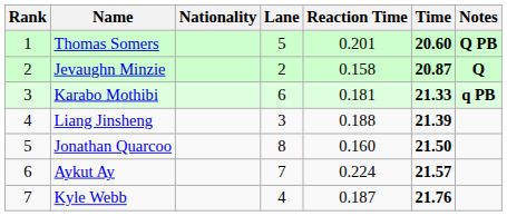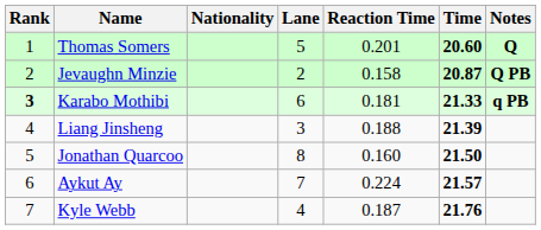 <table class="wikitable sortable" style="text-align:center">
 <tr>
 <th>Rank</th>
 <th>Name</th>
 <th>Nationality</th>
 <th>Lane</th>
 <th>Reaction Time</th>
 <th>Time</th>
 <th>Notes</th>
 </tr>
 <tr bgcolor=ccffcc>
 <td>1</td>
 <td align=left><a href='#'>Thomas Somers</a></td>
 <td align=left></td>
 <td>5</td>
 <td>0.201</td>
 <td><strong>20.60</strong></td>
-<td><strong>Q PB</strong></td>
+<td><strong>Q</strong></td>
 </tr>
 <tr bgcolor=ccffcc>
 <td>2</td>
 <td align=left><a href='#'>Jevaughn Minzie</a></td>
 <td align=left></td>
 <td>2</td>
 <td>0.158</td>
 <td><strong>20.87</strong></td>
-<td><strong>Q</strong></td>
+<td><strong>Q PB</strong></td>
 </tr>
 <tr bgcolor=ddffdd>
-<td>3</td>
+<td><strong>3</strong></td>
 <td align=left><a href='#'>Karabo Mothibi</a></td>
 <td align=left></td>
 <td>6</td>
 <td>0.181</td>
 <td><strong>21.33</strong></td>
 <td><strong>q PB</strong></td>
 </tr>
 <tr>
 <td>4</td>
 <td align=left><a href='#'>Liang Jinsheng</a></td>
 <td align=left></td>
 <td>3</td>
 <td>0.188</td>
 <td><strong>21.39</strong></td>
 <td></td>
 </tr>
 <tr>
 <td>5</td>
 <td align=left><a href='#'>Jonathan Quarcoo</a></td>
 <td align=left></td>
 <td>8</td>
 <td>0.160</td>
 <td><strong>21.50</strong></td>
 <td></td>
 </tr>
 <tr>
 <td>6</td>
 <td align=left><a href='#'>Aykut Ay</a></td>
 <td align=left></td>
 <td>7</td>
 <td>0.224</td>
 <td><strong>21.57</strong></td>
 <td></td>
 </tr>
 <tr>
 <td>7</td>
 <td align=left><a href='#'>Kyle Webb</a></td>
 <td align=left></td>
 <td>4</td>
 <td>0.187</td>
 <td><strong>21.76</strong></td>
 <td></td>
 </tr>
 </table>
